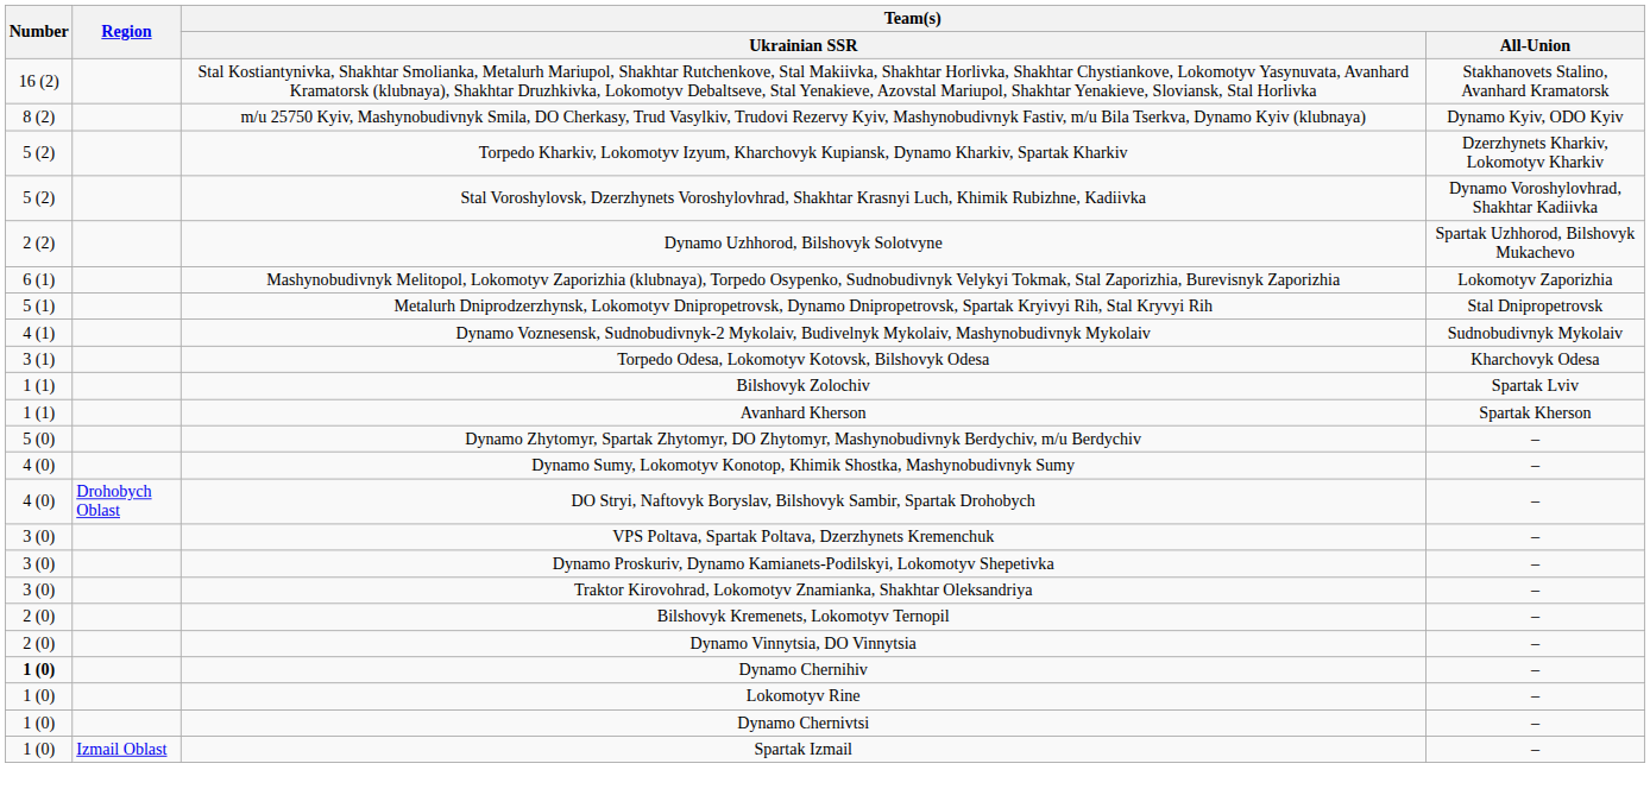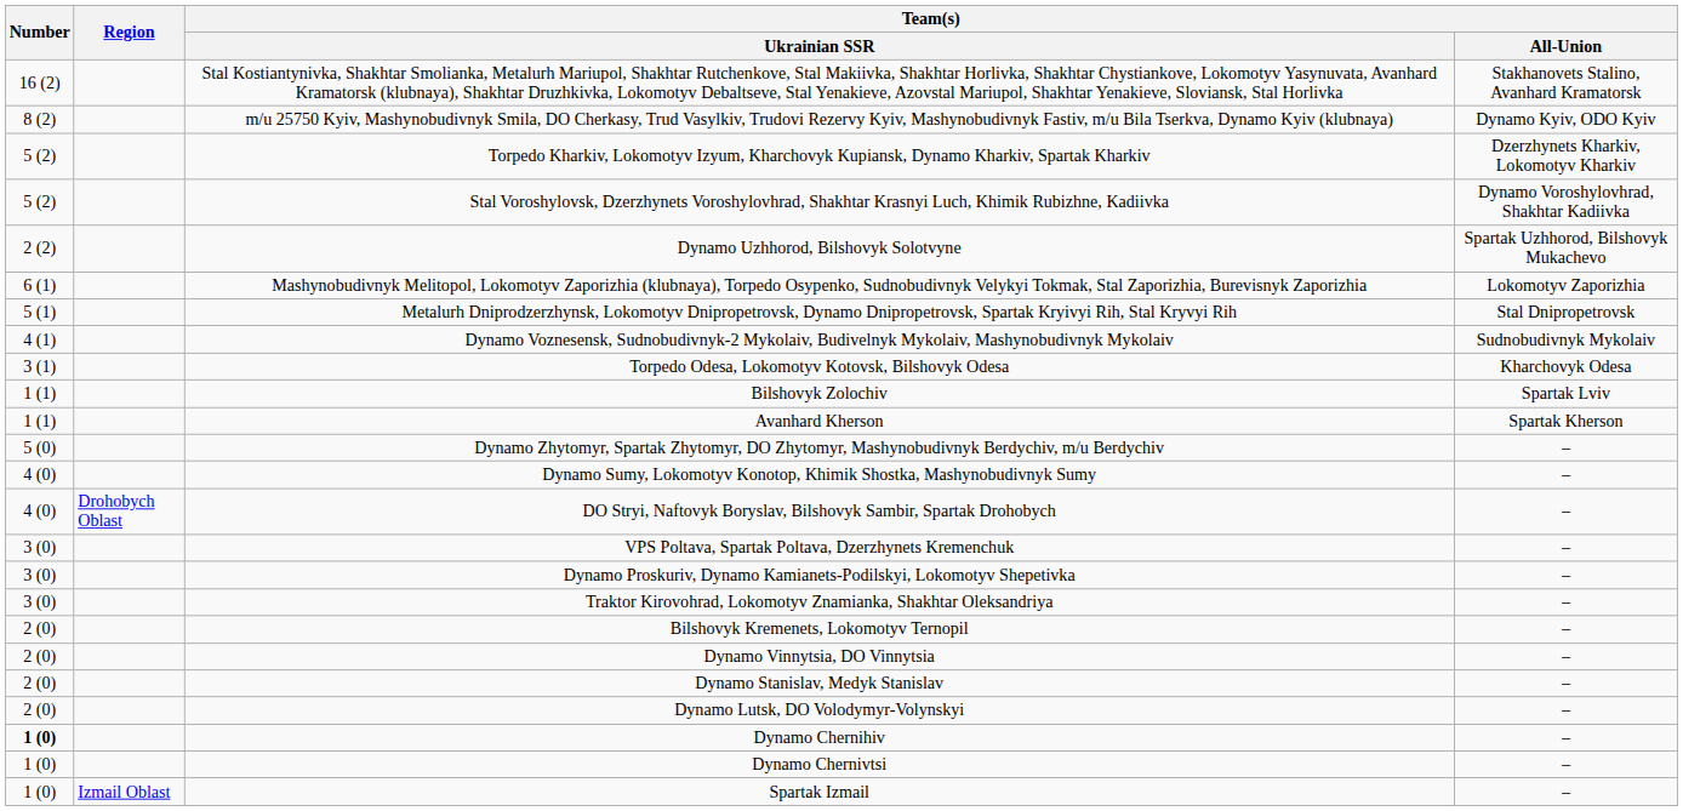 <table class="wikitable" style="text-align:center">
 <tr>
 <th rowspan=2>Number</th>
 <th rowspan=2><a href='#'>Region</a></th>
 <th colspan=2>Team(s)</th>
 </tr>
 <tr>
 <th>Ukrainian SSR</th>
 <th>All-Union</th>
 </tr>
 <tr>
 <td rowspan="1">16 (2)</td>
 <td align="left"></td>
 <td>Stal Kostiantynivka, Shakhtar Smolianka, Metalurh Mariupol, Shakhtar Rutchenkove, Stal Makiivka, Shakhtar Horlivka, Shakhtar Chystiankove, Lokomotyv Yasynuvata, Avanhard Kramatorsk (klubnaya), Shakhtar Druzhkivka, Lokomotyv Debaltseve, Stal Yenakieve, Azovstal Mariupol, Shakhtar Yenakieve, Sloviansk, Stal Horlivka</td>
 <td>Stakhanovets Stalino, Avanhard Kramatorsk</td>
 </tr>
 <tr>
 <td rowspan="1">8 (2)</td>
 <td align="left"></td>
 <td>m/u 25750 Kyiv, Mashynobudivnyk Smila, DO Cherkasy, Trud Vasylkiv, Trudovi Rezervy Kyiv, Mashynobudivnyk Fastiv, m/u Bila Tserkva, Dynamo Kyiv (klubnaya)</td>
 <td>Dynamo Kyiv, ODO Kyiv</td>
 </tr>
 <tr>
 <td rowspan="1">5 (2)</td>
 <td align="left"></td>
 <td>Torpedo Kharkiv, Lokomotyv Izyum, Kharchovyk Kupiansk, Dynamo Kharkiv, Spartak Kharkiv</td>
 <td>Dzerzhynets Kharkiv, Lokomotyv Kharkiv</td>
 </tr>
 <tr>
 <td rowspan="1">5 (2)</td>
 <td align="left"></td>
 <td>Stal Voroshylovsk, Dzerzhynets Voroshylovhrad, Shakhtar Krasnyi Luch, Khimik Rubizhne, Kadiivka</td>
 <td>Dynamo Voroshylovhrad, Shakhtar Kadiivka</td>
 </tr>
 <tr>
 <td rowspan="1">2 (2)</td>
 <td align="left"></td>
 <td>Dynamo Uzhhorod, Bilshovyk Solotvyne</td>
 <td>Spartak Uzhhorod, Bilshovyk Mukachevo</td>
 </tr>
 <tr>
 <td rowspan="1">6 (1)</td>
 <td align="left"></td>
 <td>Mashynobudivnyk Melitopol, Lokomotyv Zaporizhia (klubnaya), Torpedo Osypenko, Sudnobudivnyk Velykyi Tokmak, Stal Zaporizhia, Burevisnyk Zaporizhia</td>
 <td>Lokomotyv Zaporizhia</td>
 </tr>
 <tr>
 <td rowspan="1">5 (1)</td>
 <td align="left"></td>
 <td>Metalurh Dniprodzerzhynsk, Lokomotyv Dnipropetrovsk, Dynamo Dnipropetrovsk, Spartak Kryivyi Rih, Stal Kryvyi Rih</td>
 <td>Stal Dnipropetrovsk</td>
 </tr>
 <tr>
 <td rowspan="1">4 (1)</td>
 <td align="left"></td>
 <td>Dynamo Voznesensk, Sudnobudivnyk-2 Mykolaiv, Budivelnyk Mykolaiv, Mashynobudivnyk Mykolaiv</td>
 <td>Sudnobudivnyk Mykolaiv</td>
 </tr>
 <tr>
 <td rowspan="1">3 (1)</td>
 <td align="left"></td>
 <td>Torpedo Odesa, Lokomotyv Kotovsk, Bilshovyk Odesa</td>
 <td>Kharchovyk Odesa</td>
 </tr>
 <tr>
 <td rowspan="1">1 (1)</td>
 <td align="left"></td>
 <td>Bilshovyk Zolochiv</td>
 <td>Spartak Lviv</td>
 </tr>
 <tr>
 <td rowspan="1">1 (1)</td>
 <td align="left"></td>
 <td>Avanhard Kherson</td>
 <td>Spartak Kherson</td>
 </tr>
 <tr>
 <td rowspan="1">5 (0)</td>
 <td align="left"></td>
 <td>Dynamo Zhytomyr, Spartak Zhytomyr, DO Zhytomyr, Mashynobudivnyk Berdychiv, m/u Berdychiv</td>
 <td>–</td>
 </tr>
 <tr>
 <td rowspan="1">4 (0)</td>
 <td align="left"></td>
 <td>Dynamo Sumy, Lokomotyv Konotop, Khimik Shostka, Mashynobudivnyk Sumy</td>
 <td>–</td>
 </tr>
 <tr>
 <td rowspan="1">4 (0)</td>
 <td align="left"> <a href='#'>Drohobych Oblast</a></td>
 <td>DO Stryi, Naftovyk Boryslav, Bilshovyk Sambir, Spartak Drohobych</td>
 <td>–</td>
 </tr>
 <tr>
 <td rowspan="1">3 (0)</td>
 <td align="left"></td>
 <td>VPS Poltava, Spartak Poltava, Dzerzhynets Kremenchuk</td>
 <td>–</td>
 </tr>
 <tr>
 <td rowspan="1">3 (0)</td>
 <td align="left"></td>
 <td>Dynamo Proskuriv, Dynamo Kamianets-Podilskyi, Lokomotyv Shepetivka</td>
 <td>–</td>
 </tr>
 <tr>
 <td rowspan="1">3 (0)</td>
 <td align="left"></td>
 <td>Traktor Kirovohrad, Lokomotyv Znamianka, Shakhtar Oleksandriya</td>
 <td>–</td>
 </tr>
 <tr>
 <td rowspan="1">2 (0)</td>
 <td align="left"></td>
 <td>Bilshovyk Kremenets, Lokomotyv Ternopil</td>
 <td>–</td>
 </tr>
 <tr>
 <td rowspan="1">2 (0)</td>
 <td align="left"></td>
 <td>Dynamo Vinnytsia, DO Vinnytsia</td>
 <td>–</td>
 </tr>
 <tr>
+<td rowspan="1">2 (0)</td>
+<td align="left"></td>
+<td>Dynamo Stanislav, Medyk Stanislav</td>
+<td>–</td>
+</tr>
+<tr>
+<td rowspan="1">2 (0)</td>
+<td align="left"></td>
+<td>Dynamo Lutsk, DO Volodymyr-Volynskyi</td>
+<td>–</td>
+</tr>
+<tr>
 <td rowspan="1"><strong>1 (0)</strong></td>
 <td align="left"></td>
 <td>Dynamo Chernihiv</td>
-<td>–</td>
-</tr>
-<tr>
-<td rowspan="1">1 (0)</td>
-<td align="left"></td>
-<td>Lokomotyv Rine</td>
 <td>–</td>
 </tr>
 <tr>
 <td rowspan="1">1 (0)</td>
 <td align="left"></td>
 <td>Dynamo Chernivtsi</td>
 <td>–</td>
 </tr>
 <tr>
 <td rowspan="1">1 (0)</td>
 <td align="left"> <a href='#'>Izmail Oblast</a></td>
 <td>Spartak Izmail</td>
 <td>–</td>
 </tr>
 </table>
